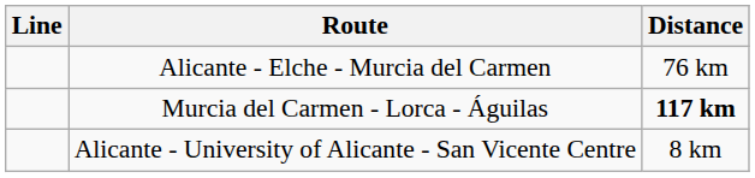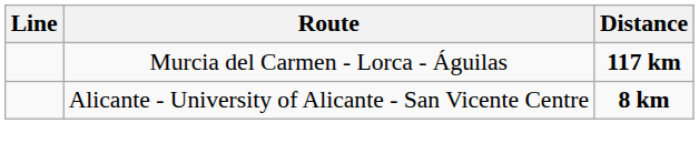 <table class="wikitable">
 <tr>
 <th>Line</th>
 <th>Route</th>
 <th>Distance</th>
-</tr>
-<tr align=center>
-<td></td>
-<td>Alicante - Elche - Murcia del Carmen</td>
-<td>76 km</td>
 </tr>
 <tr align=center>
 <td></td>
 <td>Murcia del Carmen - Lorca - Águilas</td>
 <td><strong>117 km</strong></td>
 </tr>
 <tr align=center>
 <td></td>
 <td>Alicante - University of Alicante - San Vicente Centre</td>
-<td>8 km</td>
+<td><strong>8 km</strong></td>
 </tr>
 </table>
